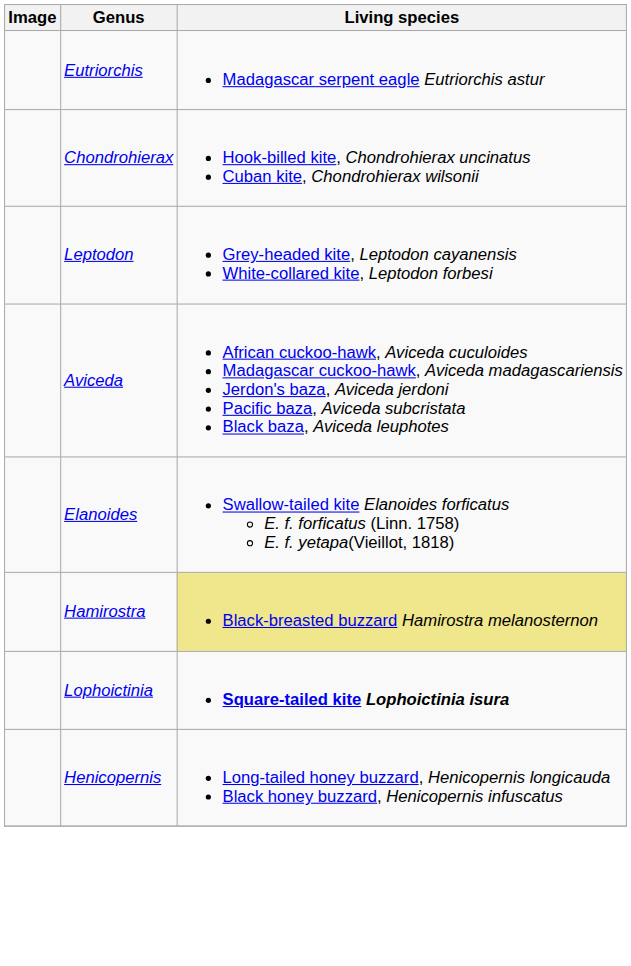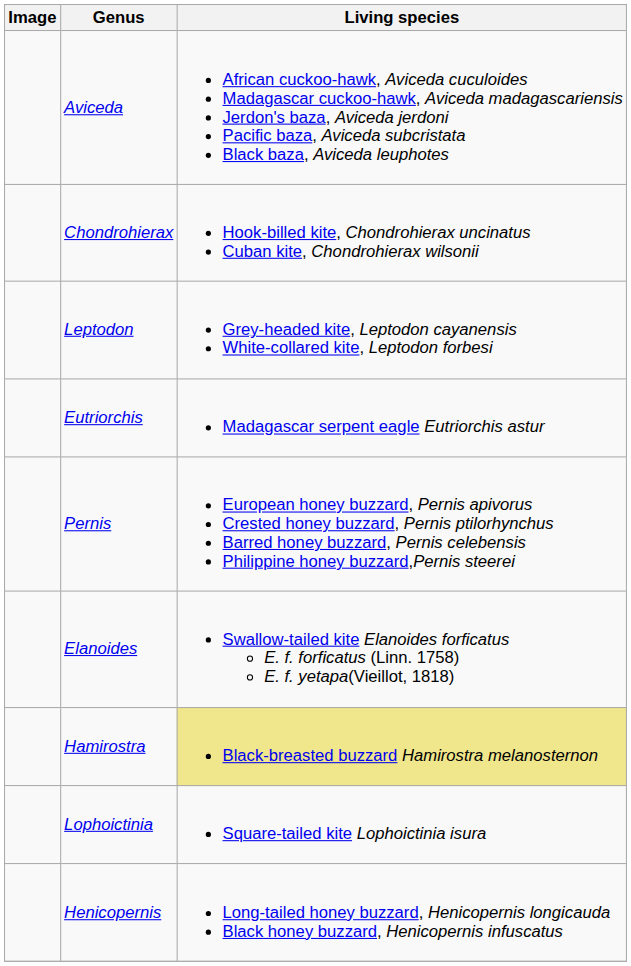 <table class="wikitable">
 <tr>
 <th>Image</th>
 <th>Genus</th>
 <th>Living species</th>
 </tr>
 <tr>
 <td></td>
-<td><em><a href='#'>Eutriorchis</a></em> </td>
-<td><br><ul><li><a href='#'>Madagascar serpent eagle</a> <em>Eutriorchis astur</em></li></ul></td>
+<td><em><a href='#'>Aviceda</a></em> </td>
+<td><br><ul><li><a href='#'>African cuckoo-hawk</a>, <em>Aviceda cuculoides</em></li><li><a href='#'>Madagascar cuckoo-hawk</a>, <em>Aviceda madagascariensis</em></li><li><a href='#'>Jerdon's baza</a>, <em>Aviceda jerdoni</em></li><li><a href='#'>Pacific baza</a>, <em>Aviceda subcristata</em></li><li><a href='#'>Black baza</a>, <em>Aviceda leuphotes</em></li></ul></td>
 </tr>
 <tr>
 <td></td>
 <td><em><a href='#'>Chondrohierax</a></em> </td>
 <td><br><ul><li><a href='#'>Hook-billed kite</a>, <em>Chondrohierax uncinatus</em></li><li><a href='#'>Cuban kite</a>, <em>Chondrohierax wilsonii</em></li></ul></td>
 </tr>
 <tr>
 <td></td>
 <td><em><a href='#'>Leptodon</a></em> </td>
 <td><br><ul><li><a href='#'>Grey-headed kite</a>, <em>Leptodon cayanensis</em></li><li><a href='#'>White-collared kite</a>, <em>Leptodon forbesi</em></li></ul></td>
 </tr>
 <tr>
 <td></td>
-<td><em><a href='#'>Aviceda</a></em> </td>
-<td><br><ul><li><a href='#'>African cuckoo-hawk</a>, <em>Aviceda cuculoides</em></li><li><a href='#'>Madagascar cuckoo-hawk</a>, <em>Aviceda madagascariensis</em></li><li><a href='#'>Jerdon's baza</a>, <em>Aviceda jerdoni</em></li><li><a href='#'>Pacific baza</a>, <em>Aviceda subcristata</em></li><li><a href='#'>Black baza</a>, <em>Aviceda leuphotes</em></li></ul></td>
+<td><em><a href='#'>Eutriorchis</a></em> </td>
+<td><br><ul><li><a href='#'>Madagascar serpent eagle</a> <em>Eutriorchis astur</em></li></ul></td>
+</tr>
+<tr>
+<td></td>
+<td><em><a href='#'>Pernis</a></em> </td>
+<td><br><ul><li><a href='#'>European honey buzzard</a>, <em>Pernis apivorus</em></li><li><a href='#'>Crested honey buzzard</a>, <em>Pernis ptilorhynchus</em></li><li><a href='#'>Barred honey buzzard</a>, <em>Pernis celebensis</em></li><li><a href='#'>Philippine honey buzzard</a>,<em>Pernis steerei</em></li></ul></td>
 </tr>
 <tr>
 <td></td>
 <td><em><a href='#'>Elanoides</a></em> </td>
 <td><br><ul><li><a href='#'>Swallow-tailed kite</a> <em>Elanoides forficatus</em><ul><li><em>E. f. forficatus</em> (Linn. 1758)</li><li><em>E. f. yetapa</em>(Vieillot, 1818)</li></ul></li></ul></td>
 </tr>
 <tr>
 <td></td>
 <td><em><a href='#'>Hamirostra</a></em> </td>
 <td style="background: khaki;"><br><ul><li><a href='#'>Black-breasted buzzard</a> <em>Hamirostra melanosternon</em></li></ul></td>
 </tr>
 <tr>
 <td></td>
 <td><em><a href='#'>Lophoictinia</a></em> </td>
-<td><strong><br><ul><li><a href='#'>Square-tailed kite</a> <em>Lophoictinia isura</em></li></ul></strong></td>
+<td><br><ul><li><a href='#'>Square-tailed kite</a> <em>Lophoictinia isura</em></li></ul></td>
 </tr>
 <tr>
 <td></td>
 <td><em><a href='#'>Henicopernis</a></em> </td>
 <td><br><ul><li><a href='#'>Long-tailed honey buzzard</a>, <em>Henicopernis longicauda</em></li><li><a href='#'>Black honey buzzard</a>, <em>Henicopernis infuscatus</em></li></ul></td>
 </tr>
 <tr>
 </tr>
 </table>
